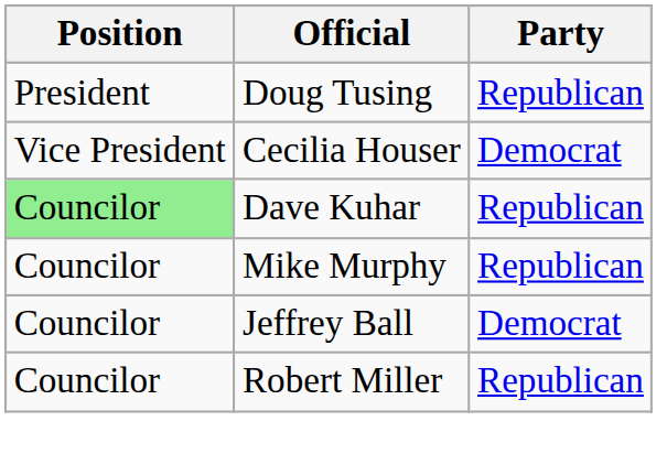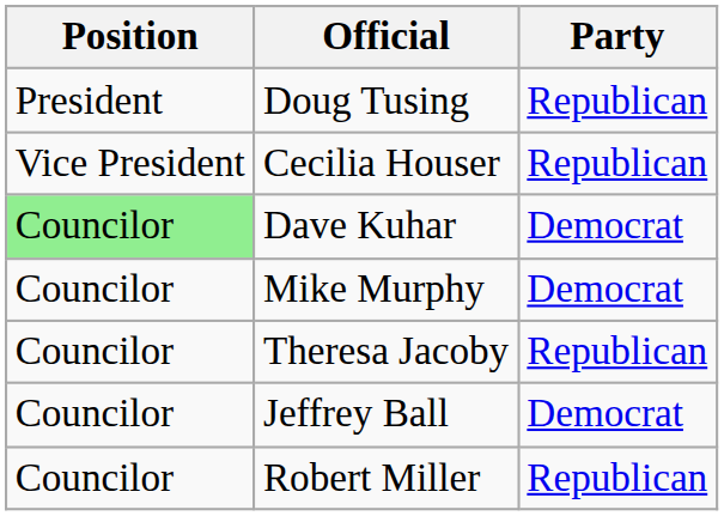 <table class="wikitable">
 <tr>
 <th>Position</th>
 <th>Official</th>
 <th>Party</th>
 </tr>
 <tr>
 <td>President</td>
 <td>Doug Tusing</td>
 <td><a href='#'>Republican</a></td>
 </tr>
 <tr>
 <td>Vice President</td>
 <td>Cecilia Houser</td>
-<td><a href='#'>Democrat</a></td>
+<td><a href='#'>Republican</a></td>
 </tr>
 <tr>
 <td style="background: lightgreen;">Councilor</td>
 <td>Dave Kuhar</td>
-<td><a href='#'>Republican</a></td>
+<td><a href='#'>Democrat</a></td>
 </tr>
 <tr>
 <td>Councilor</td>
 <td>Mike Murphy</td>
+<td><a href='#'>Democrat</a></td>
+</tr>
+<tr>
+<td>Councilor</td>
+<td>Theresa Jacoby</td>
 <td><a href='#'>Republican</a></td>
 </tr>
 <tr>
 <td>Councilor</td>
 <td>Jeffrey Ball</td>
 <td><a href='#'>Democrat</a></td>
 </tr>
 <tr>
 <td>Councilor</td>
 <td>Robert Miller</td>
 <td><a href='#'>Republican</a></td>
 </tr>
 </table>
